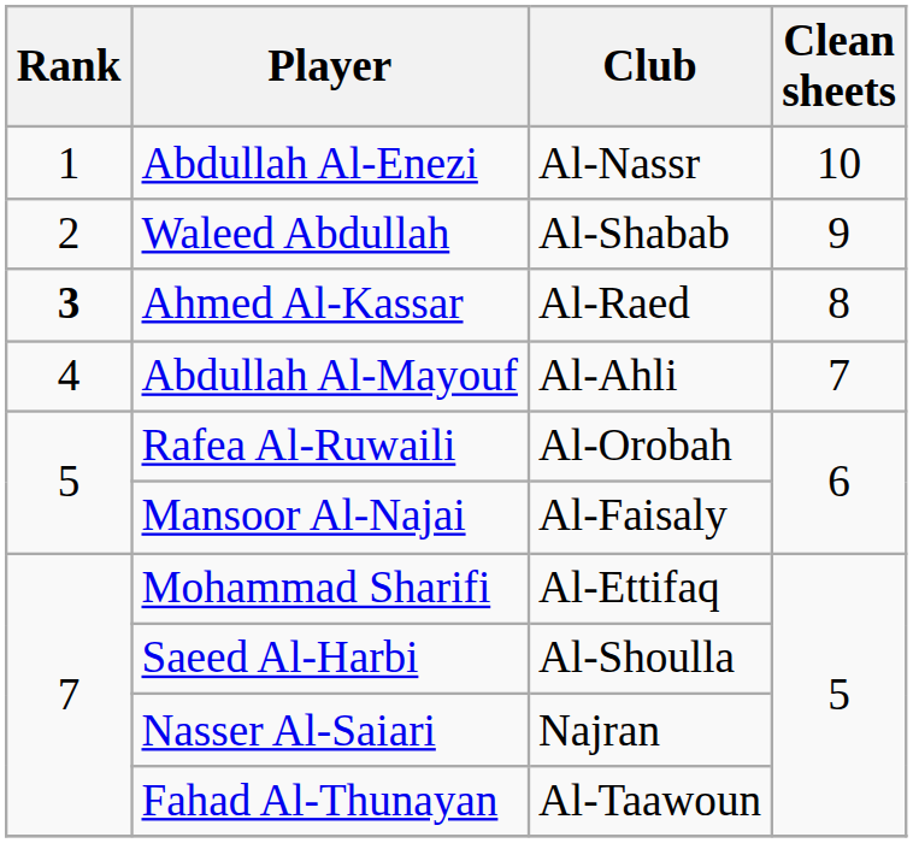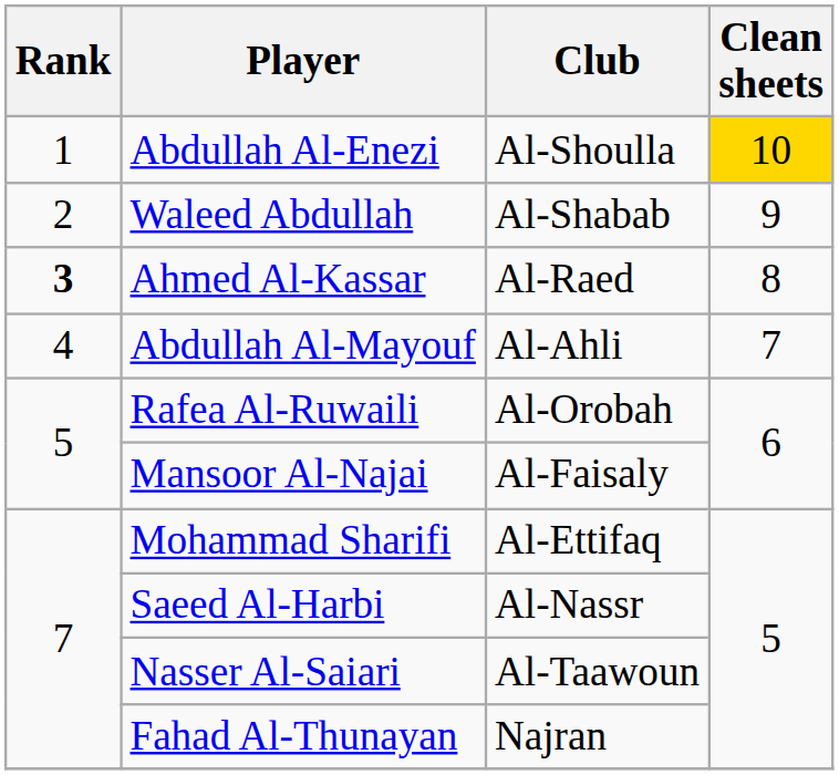 <table class="wikitable" style="text-align:center">
 <tr>
 <th>Rank</th>
 <th>Player</th>
 <th>Club</th>
 <th>Clean<br>sheets</th>
 </tr>
 <tr>
 <td>1</td>
 <td align="left"> <a href='#'>Abdullah Al-Enezi</a></td>
-<td align="left">Al-Nassr</td>
-<td>10</td>
+<td align="left">Al-Shoulla</td>
+<td style="background: gold;">10</td>
 </tr>
 <tr>
 <td>2</td>
 <td align="left"> <a href='#'>Waleed Abdullah</a></td>
 <td align="left">Al-Shabab</td>
 <td>9</td>
 </tr>
 <tr>
 <td><strong>3</strong></td>
 <td align="left"> <a href='#'>Ahmed Al-Kassar</a></td>
 <td align="left">Al-Raed</td>
 <td>8</td>
 </tr>
 <tr>
 <td>4</td>
 <td align="left"> <a href='#'>Abdullah Al-Mayouf</a></td>
 <td align="left">Al-Ahli</td>
 <td>7</td>
 </tr>
 <tr>
 <td rowspan=2>5</td>
 <td align="left"> <a href='#'>Rafea Al-Ruwaili</a></td>
 <td align="left">Al-Orobah</td>
 <td rowspan=2>6</td>
 </tr>
 <tr>
 <td align="left"> <a href='#'>Mansoor Al-Najai</a></td>
 <td align="left">Al-Faisaly</td>
 </tr>
 <tr>
 <td rowspan=4>7</td>
 <td align="left"> <a href='#'>Mohammad Sharifi</a></td>
 <td align="left">Al-Ettifaq</td>
 <td rowspan=4>5</td>
 </tr>
 <tr>
 <td align="left"> <a href='#'>Saeed Al-Harbi</a></td>
-<td align="left">Al-Shoulla</td>
+<td align="left">Al-Nassr</td>
 </tr>
 <tr>
 <td align="left"> <a href='#'>Nasser Al-Saiari</a></td>
-<td align="left">Najran</td>
+<td align="left">Al-Taawoun</td>
 </tr>
 <tr>
 <td align="left"> <a href='#'>Fahad Al-Thunayan</a></td>
-<td align="left">Al-Taawoun</td>
+<td align="left">Najran</td>
 </tr>
 <tr>
 </tr>
 </table>
